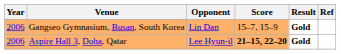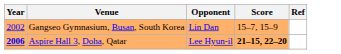 <table class="sortable wikitable" style="font-size: 90%">
 <tr>
 <th>Year</th>
 <th>Venue</th>
 <th>Opponent</th>
 <th>Score</th>
-<th>Result</th>
 <th>Ref</th>
 </tr>
 <tr style="background:#FFB069">
-<td align="center"><a href='#'>2006</a></td>
+<td align="center"><a href='#'>2002</a></td>
 <td align="left">Gangseo Gymnasium, <a href='#'>Busan</a>, South Korea</td>
 <td align="left"> <a href='#'>Lin Dan</a></td>
 <td align="left">15–7, 15–9</td>
-<td style="text-align:left; background:white"> <strong>Gold</strong></td>
 <td style="text-align:center; background:white"></td>
 </tr>
 <tr style="background:#FFB069">
-<td align="center"><a href='#'>2006</a></td>
+<td align="center"><strong><a href='#'>2006</a></strong></td>
 <td align="left"><a href='#'>Aspire Hall 3</a>, <a href='#'>Doha</a>, Qatar</td>
 <td align="left"> <a href='#'>Lee Hyun-il</a></td>
 <td align="left"><strong>21–15, 22–20</strong></td>
-<td style="text-align:left; background:white"> <strong>Gold</strong></td>
 <td style="text-align:center; background:white"></td>
 </tr>
 </table>
